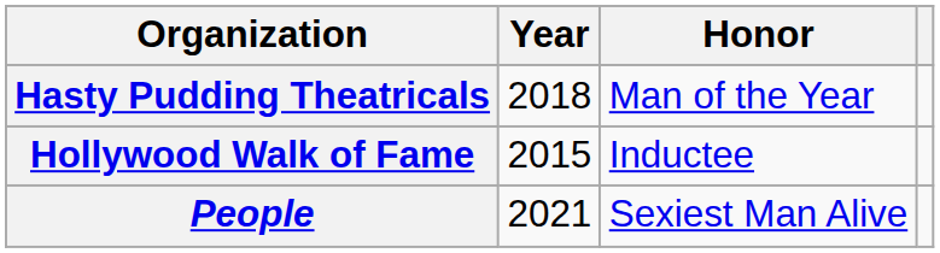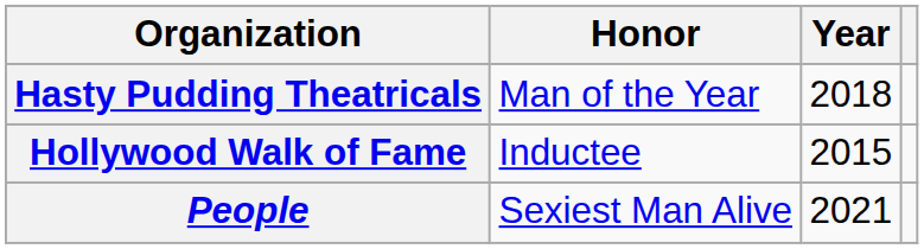 <table class="wikitable plainrowheaders sortable" style="margin-right: 0;">
 <tr>
 <th scope="col">Organization</th>
+<th scope="col">Honor</th>
 <th scope="col">Year</th>
-<th scope="col">Honor</th>
 <th scope="col" class="unsortable"></th>
 </tr>
 <tr>
 <th scope="row"><a href='#'>Hasty Pudding Theatricals</a></th>
+<td><a href='#'>Man of the Year</a></td>
 <td>2018</td>
-<td><a href='#'>Man of the Year</a></td>
 <td style align="center"></td>
 </tr>
 <tr>
 <th scope="row"><a href='#'>Hollywood Walk of Fame</a></th>
+<td><a href='#'>Inductee</a></td>
 <td>2015</td>
-<td><a href='#'>Inductee</a></td>
 <td style align="center"></td>
 </tr>
 <tr>
 <th scope="row"><a href='#'><em>People</em></a></th>
+<td><a href='#'>Sexiest Man Alive</a></td>
 <td>2021</td>
-<td><a href='#'>Sexiest Man Alive</a></td>
 <td style align="center"></td>
 </tr>
 </table>
